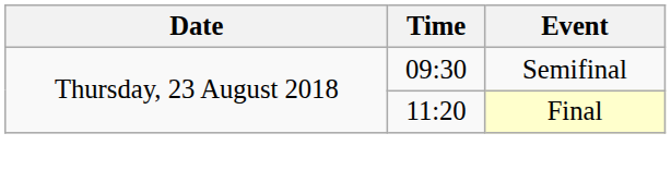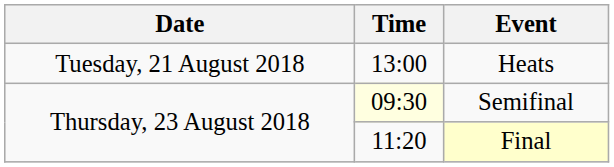 <table class = "wikitable" style="text-align:center;">
 <tr>
 <th width=220>Date</th>
 <th width=50>Time</th>
 <th width=100>Event</th>
 </tr>
 <tr>
+<td>Tuesday, 21 August 2018</td>
+<td>13:00</td>
+<td>Heats</td>
+</tr>
+<tr>
 <td rowspan=2>Thursday, 23 August 2018</td>
-<td>09:30</td>
+<td style="background: lightyellow;">09:30</td>
 <td>Semifinal</td>
 </tr>
 <tr>
 <td>11:20</td>
 <td bgcolor=ffffcc>Final</td>
 </tr>
 </table>
